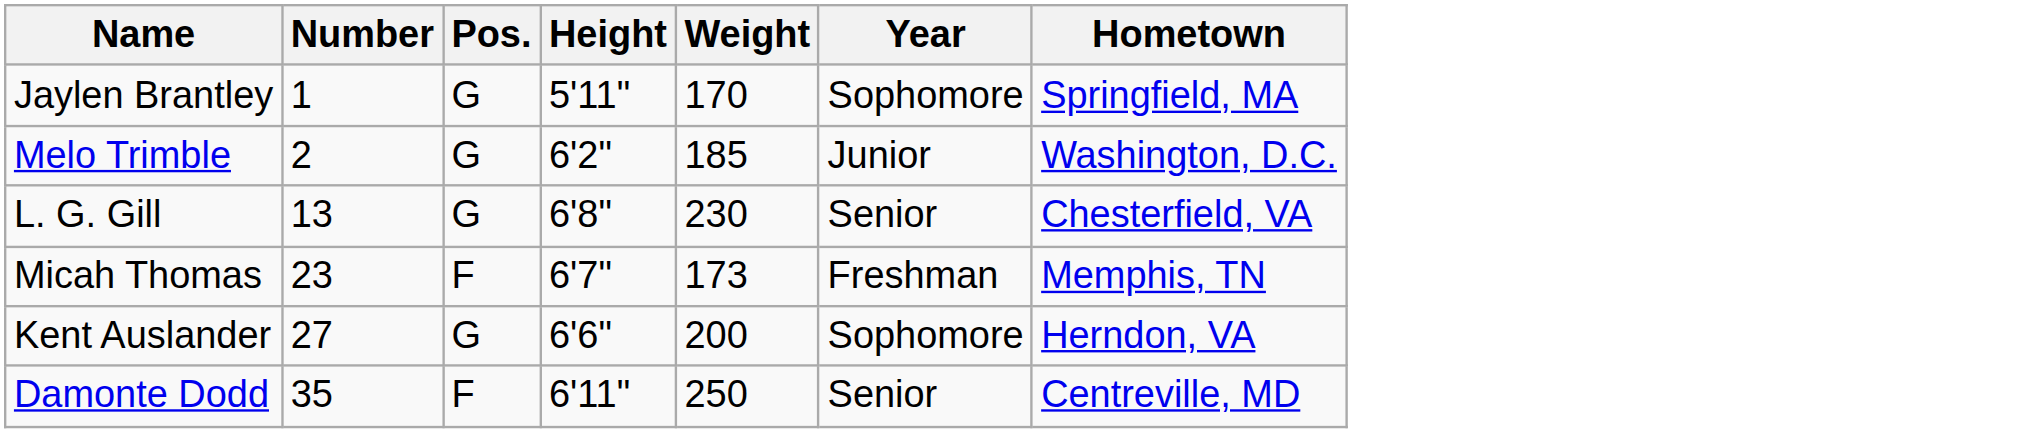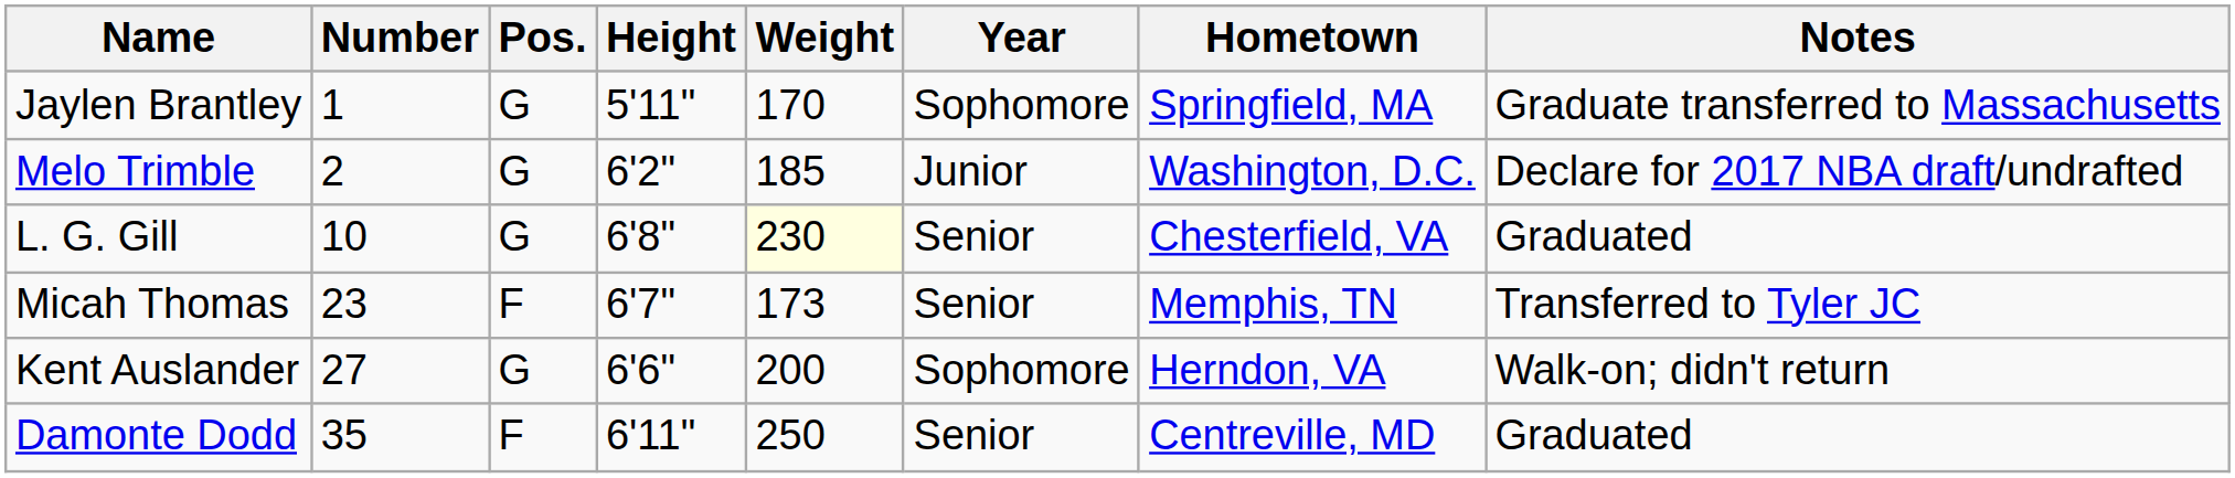 <table class="wikitable sortable" border="1">
 <tr>
 <th>Name</th>
 <th>Number</th>
 <th>Pos.</th>
 <th>Height</th>
 <th>Weight</th>
 <th>Year</th>
 <th>Hometown</th>
+<th class="unsortable">Notes</th>
 </tr>
 <tr>
 <td>Jaylen Brantley</td>
 <td>1</td>
 <td>G</td>
 <td>5'11"</td>
 <td>170</td>
 <td>Sophomore</td>
 <td><a href='#'>Springfield, MA</a></td>
+<td>Graduate transferred to <a href='#'>Massachusetts</a></td>
 </tr>
 <tr>
 <td><a href='#'>Melo Trimble</a></td>
 <td>2</td>
 <td>G</td>
 <td>6'2"</td>
 <td>185</td>
 <td>Junior</td>
 <td><a href='#'>Washington, D.C.</a></td>
+<td>Declare for <a href='#'>2017 NBA draft</a>/undrafted</td>
 </tr>
 <tr>
 <td>L. G. Gill</td>
-<td>13</td>
+<td>10</td>
 <td>G</td>
 <td>6'8"</td>
-<td>230</td>
+<td style="background: lightyellow;">230</td>
 <td>Senior</td>
 <td><a href='#'>Chesterfield, VA</a></td>
+<td>Graduated</td>
 </tr>
 <tr>
 <td>Micah Thomas</td>
 <td>23</td>
 <td>F</td>
 <td>6'7"</td>
 <td>173</td>
-<td>Freshman</td>
+<td>Senior</td>
 <td><a href='#'>Memphis, TN</a></td>
+<td>Transferred to <a href='#'>Tyler JC</a></td>
 </tr>
 <tr>
 <td>Kent Auslander</td>
 <td>27</td>
 <td>G</td>
 <td>6'6"</td>
 <td>200</td>
 <td>Sophomore</td>
 <td><a href='#'>Herndon, VA</a></td>
+<td>Walk-on; didn't return</td>
 </tr>
 <tr>
 <td><a href='#'>Damonte Dodd</a></td>
 <td>35</td>
 <td>F</td>
 <td>6'11"</td>
 <td>250</td>
 <td>Senior</td>
 <td><a href='#'>Centreville, MD</a></td>
+<td>Graduated</td>
 </tr>
 </table>
